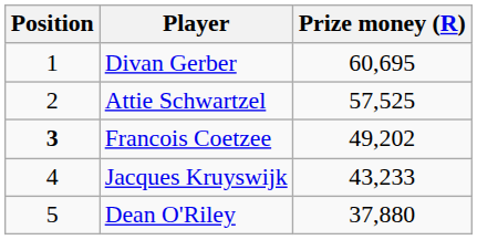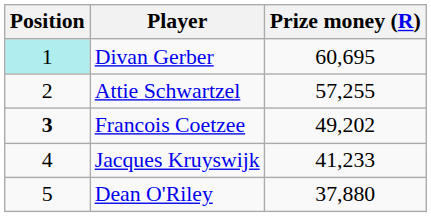 <table class=wikitable>
 <tr>
 <th>Position</th>
 <th>Player</th>
 <th>Prize money (<a href='#'>R</a>)</th>
 </tr>
 <tr>
-<td align=center>1</td>
+<td align=center style="background: paleturquoise;">1</td>
 <td> <a href='#'>Divan Gerber</a></td>
 <td align=center>60,695</td>
 </tr>
 <tr>
 <td align=center>2</td>
 <td> <a href='#'>Attie Schwartzel</a></td>
-<td align=center>57,525</td>
+<td align=center>57,255</td>
 </tr>
 <tr>
 <td align=center><strong>3</strong></td>
 <td> <a href='#'>Francois Coetzee</a></td>
 <td align=center>49,202</td>
 </tr>
 <tr>
 <td align=center>4</td>
 <td> <a href='#'>Jacques Kruyswijk</a></td>
-<td align=center>43,233</td>
+<td align=center>41,233</td>
 </tr>
 <tr>
 <td align=center>5</td>
 <td> <a href='#'>Dean O'Riley</a></td>
 <td align=center>37,880</td>
 </tr>
 </table>
